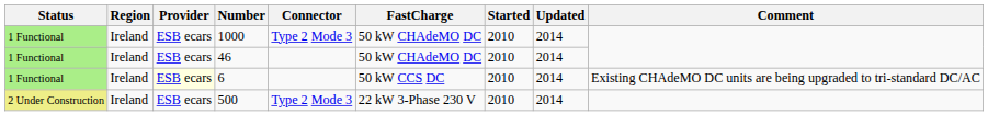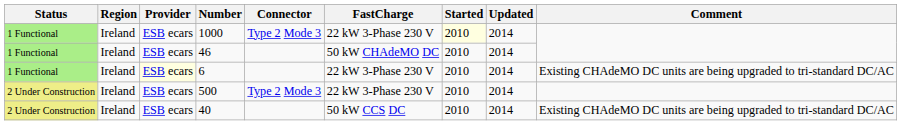 <table class="wikitable sortable" style="clear:both;">
 <tr>
 <th>Status</th>
 <th>Region</th>
 <th>Provider</th>
 <th>Number</th>
 <th>Connector</th>
 <th>FastCharge</th>
 <th>Started</th>
 <th>Updated</th>
 <th>Comment</th>
 </tr>
 <tr>
 <td style="background: #AE8"><small>1 Functional</small></td>
 <td>Ireland</td>
 <td><a href='#'>ESB</a> ecars</td>
 <td>1000</td>
 <td><a href='#'>Type 2</a> <a href='#'>Mode 3</a></td>
-<td>50 kW <a href='#'>CHAdeMO</a> <a href='#'>DC</a></td>
-<td>2010</td>
+<td>22 kW 3-Phase 230 V</td>
+<td style="background: lightyellow;">2010</td>
 <td>2014</td>
 </tr>
 <tr>
 <td style="background: #AE8"><small>1 Functional</small></td>
 <td>Ireland</td>
 <td><a href='#'>ESB</a> ecars</td>
 <td>46</td>
 <td></td>
 <td>50 kW <a href='#'>CHAdeMO</a> <a href='#'>DC</a></td>
 <td>2010</td>
 <td>2014</td>
 </tr>
 <tr>
 <td style="background: #AE8"><small>1 Functional</small></td>
 <td>Ireland</td>
 <td style="background: lightyellow;"><a href='#'>ESB</a> ecars</td>
 <td>6</td>
 <td></td>
-<td>50 kW <a href='#'>CCS</a> <a href='#'>DC</a></td>
+<td>22 kW 3-Phase 230 V</td>
 <td>2010</td>
 <td>2014</td>
 <td>Existing CHAdeMO DC units are being upgraded to tri-standard DC/AC</td>
 </tr>
 <tr>
 <td style="background: #EE8"><small>2 Under Construction</small></td>
 <td>Ireland</td>
 <td><a href='#'>ESB</a> ecars</td>
 <td>500</td>
 <td><a href='#'>Type 2</a> <a href='#'>Mode 3</a></td>
 <td>22 kW 3-Phase 230 V</td>
 <td>2010</td>
 <td>2014</td>
 </tr>
+<tr>
+<td style="background: #EE8"><small>2 Under Construction</small></td>
+<td>Ireland</td>
+<td><a href='#'>ESB</a> ecars</td>
+<td>40</td>
+<td></td>
+<td>50 kW <a href='#'>CCS</a> <a href='#'>DC</a></td>
+<td>2010</td>
+<td>2014</td>
+<td>Existing CHAdeMO DC units are being upgraded to tri-standard DC/AC</td>
+</tr>
 </table>
